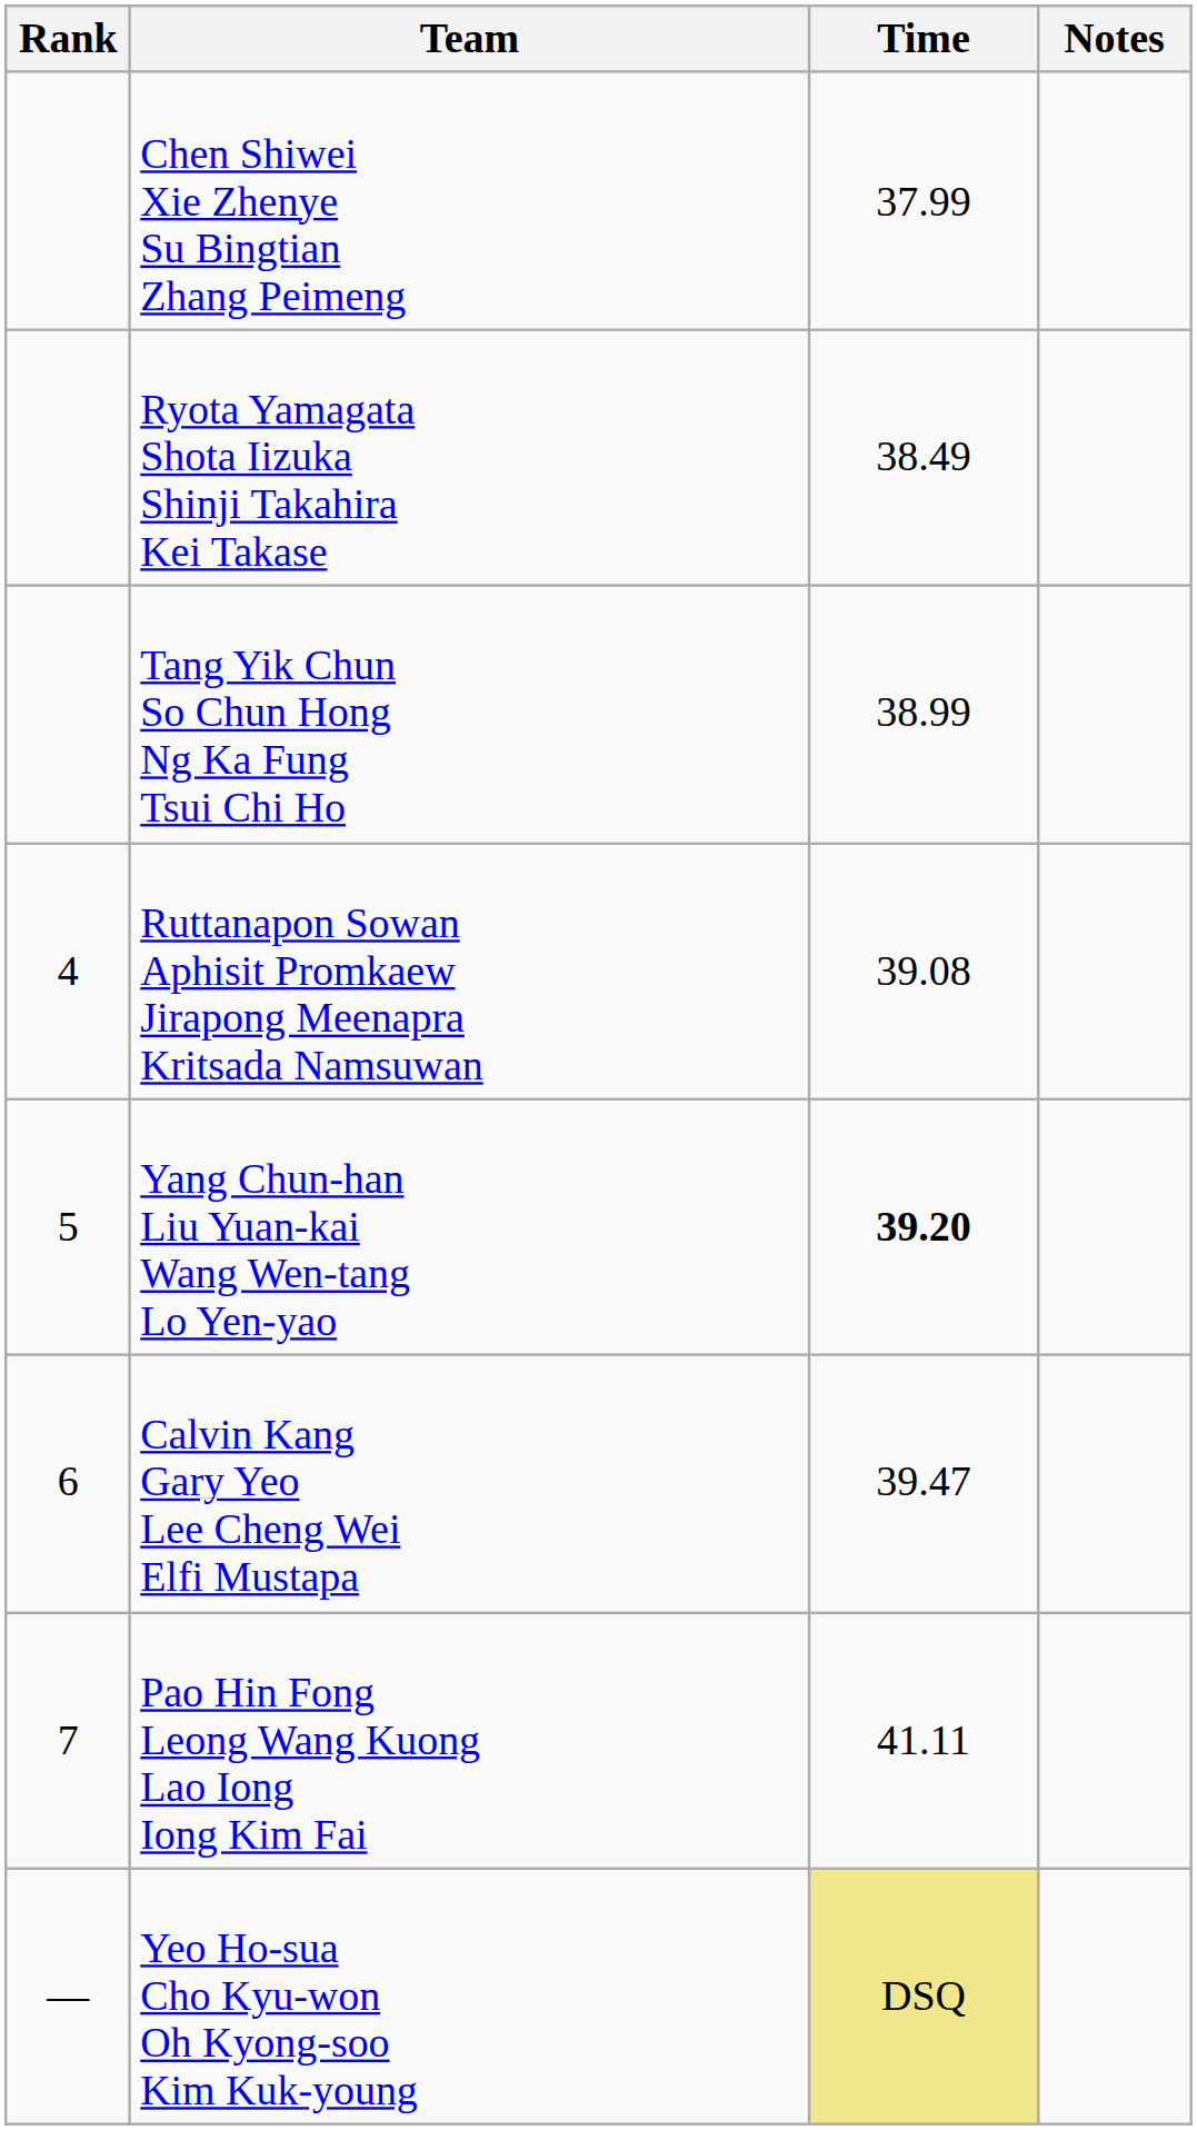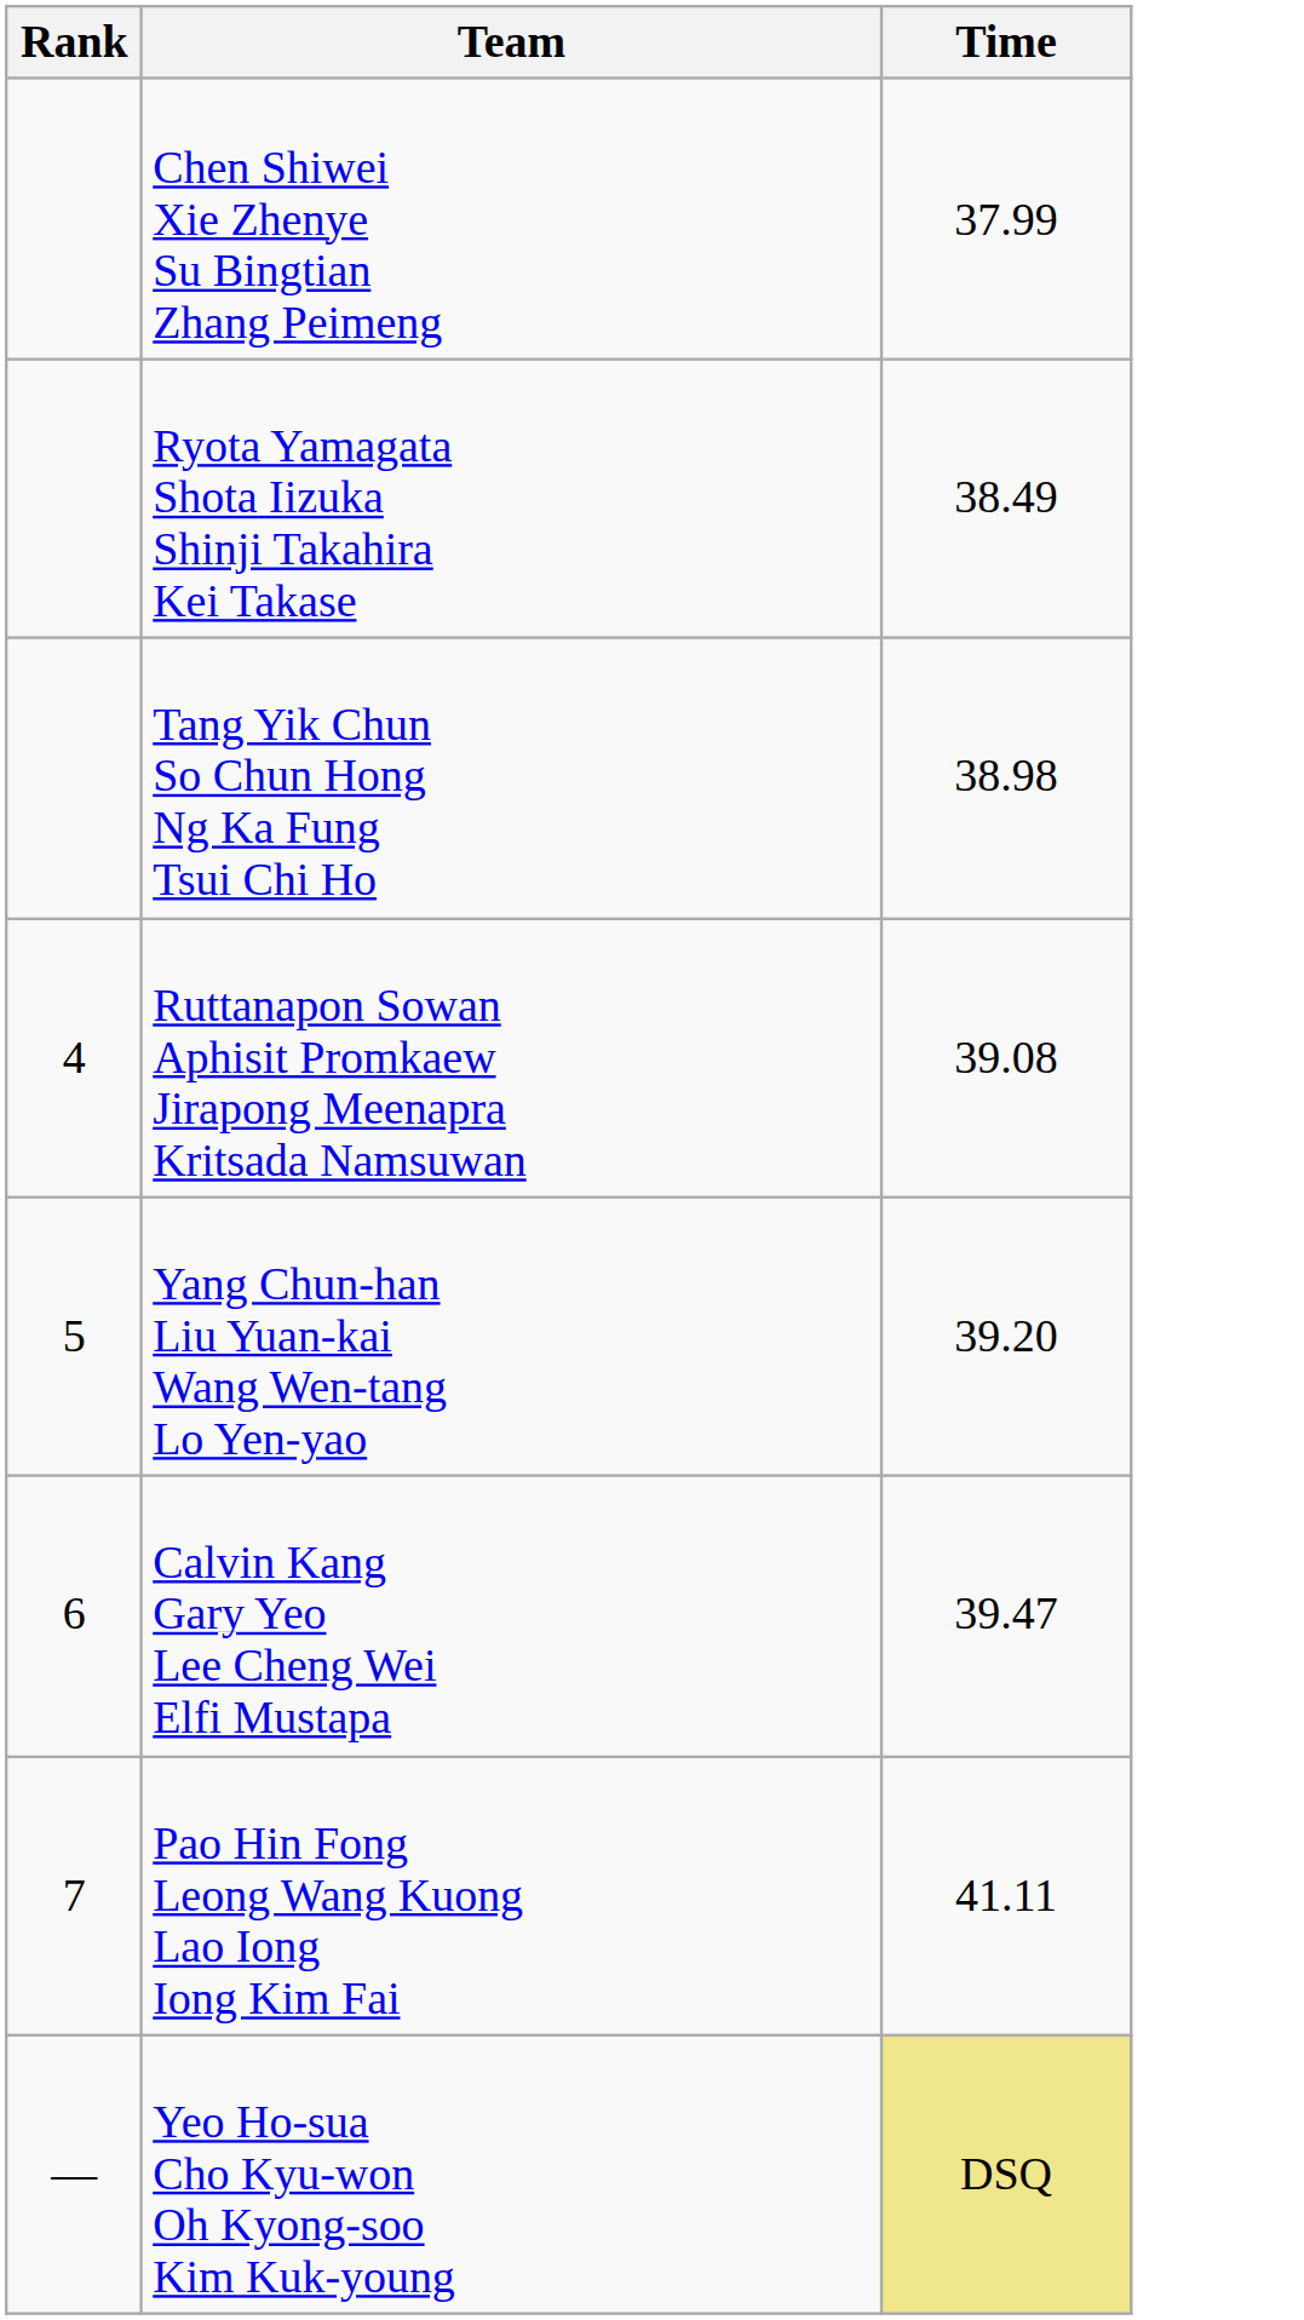 <table class="wikitable" style="text-align:center">
 <tr>
 <th width=40>Rank</th>
 <th width=250>Team</th>
 <th width=80>Time</th>
-<th width=50>Notes</th>
 </tr>
 <tr>
 <td></td>
 <td align=left><br><a href='#'>Chen Shiwei</a><br><a href='#'>Xie Zhenye</a><br><a href='#'>Su Bingtian</a><br><a href='#'>Zhang Peimeng</a></td>
 <td>37.99</td>
-<td></td>
 </tr>
 <tr>
 <td></td>
 <td align=left><br><a href='#'>Ryota Yamagata</a><br><a href='#'>Shota Iizuka</a><br><a href='#'>Shinji Takahira</a><br><a href='#'>Kei Takase</a></td>
 <td>38.49</td>
-<td></td>
 </tr>
 <tr>
 <td></td>
 <td align=left><br><a href='#'>Tang Yik Chun</a><br><a href='#'>So Chun Hong</a><br><a href='#'>Ng Ka Fung</a><br><a href='#'>Tsui Chi Ho</a></td>
-<td>38.99</td>
-<td></td>
+<td>38.98</td>
 </tr>
 <tr>
 <td>4</td>
 <td align=left><br><a href='#'>Ruttanapon Sowan</a><br><a href='#'>Aphisit Promkaew</a><br><a href='#'>Jirapong Meenapra</a><br><a href='#'>Kritsada Namsuwan</a></td>
 <td>39.08</td>
-<td></td>
 </tr>
 <tr>
 <td>5</td>
 <td align=left><br><a href='#'>Yang Chun-han</a><br><a href='#'>Liu Yuan-kai</a><br><a href='#'>Wang Wen-tang</a><br><a href='#'>Lo Yen-yao</a></td>
-<td><strong>39.20</strong></td>
-<td></td>
+<td>39.20</td>
 </tr>
 <tr>
 <td>6</td>
 <td align=left><br><a href='#'>Calvin Kang</a><br><a href='#'>Gary Yeo</a><br><a href='#'>Lee Cheng Wei</a><br><a href='#'>Elfi Mustapa</a></td>
 <td>39.47</td>
-<td></td>
 </tr>
 <tr>
 <td>7</td>
 <td align=left><br><a href='#'>Pao Hin Fong</a><br><a href='#'>Leong Wang Kuong</a><br><a href='#'>Lao Iong</a><br><a href='#'>Iong Kim Fai</a></td>
 <td>41.11</td>
-<td></td>
 </tr>
 <tr>
 <td>—</td>
 <td align=left><br><a href='#'>Yeo Ho-sua</a><br><a href='#'>Cho Kyu-won</a><br><a href='#'>Oh Kyong-soo</a><br><a href='#'>Kim Kuk-young</a></td>
 <td style="background: khaki;">DSQ</td>
-<td></td>
 </tr>
 </table>
